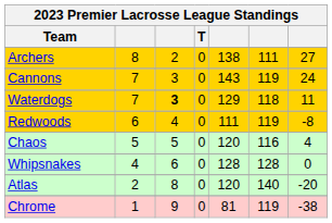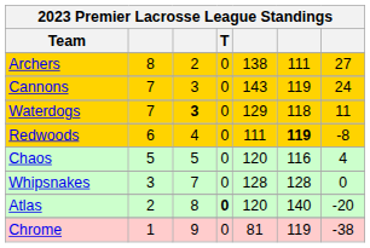 <table class="wikitable" style="text-align:center">
 <tr>
 <th colspan="14" style="background-color:;color:#000000;">2023 Premier Lacrosse League Standings</th>
 </tr>
 <tr>
 <th width="125">Team</th>
 <th width="40"></th>
 <th width="40"></th>
 <th>T</th>
 <th width="40"></th>
 <th width="40"></th>
 <th width="40"></th>
 </tr>
 <tr>
 </tr>
 <tr bgcolor="ffd300">
 <td style="text-align:left;"><a href='#'>Archers</a></td>
 <td>8</td>
 <td>2</td>
 <td>0</td>
 <td>138</td>
 <td>111</td>
 <td>27</td>
 </tr>
 <tr>
 </tr>
 <tr bgcolor="ffd300">
 <td style="text-align:left;"><a href='#'>Cannons</a></td>
 <td>7</td>
 <td>3</td>
 <td>0</td>
 <td>143</td>
 <td>119</td>
 <td>24</td>
 </tr>
 <tr>
 </tr>
 <tr bgcolor="ffd300">
 <td style="text-align:left;"><a href='#'>Waterdogs</a></td>
 <td>7</td>
 <td><strong>3</strong></td>
 <td>0</td>
 <td>129</td>
 <td>118</td>
 <td>11</td>
 </tr>
 <tr>
 </tr>
 <tr bgcolor="ffd300">
 <td style="text-align:left;"><a href='#'>Redwoods</a></td>
 <td>6</td>
 <td>4</td>
 <td>0</td>
 <td>111</td>
-<td>119</td>
+<td><strong>119</strong></td>
 <td>-8</td>
 </tr>
 <tr>
 </tr>
 <tr bgcolor="ccffcc">
 <td style="text-align:left;"><a href='#'>Chaos</a></td>
 <td>5</td>
 <td>5</td>
 <td>0</td>
 <td>120</td>
 <td>116</td>
 <td>4</td>
 </tr>
 <tr>
 </tr>
 <tr bgcolor="ccffcc">
 <td style="text-align:left;"><a href='#'>Whipsnakes</a></td>
-<td>4</td>
-<td>6</td>
+<td>3</td>
+<td>7</td>
 <td>0</td>
 <td>128</td>
 <td>128</td>
 <td>0</td>
 </tr>
 <tr>
 </tr>
 <tr bgcolor="ccffcc">
 <td style="text-align:left;"><a href='#'>Atlas</a></td>
 <td>2</td>
 <td>8</td>
-<td>0</td>
+<td><strong>0</strong></td>
 <td>120</td>
 <td>140</td>
 <td>-20</td>
 </tr>
 <tr>
 </tr>
 <tr bgcolor="ffcccc">
 <td style="text-align:left;"><a href='#'>Chrome</a></td>
 <td>1</td>
 <td>9</td>
 <td>0</td>
 <td>81</td>
 <td>119</td>
 <td>-38</td>
 </tr>
 </table>
